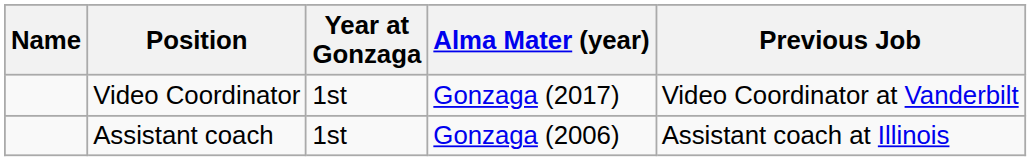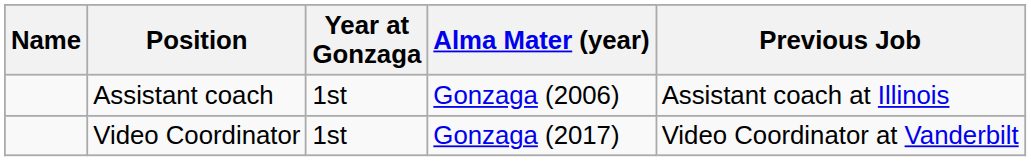 <table class="wikitable sortable" style="font-size:90%;" border="1">
 <tr>
 <th>Name</th>
 <th>Position</th>
 <th>Year at<br>Gonzaga</th>
 <th><a href='#'>Alma Mater</a> (year)</th>
 <th ! class="unsortable">Previous Job</th>
 </tr>
 <tr>
 <td></td>
+<td>Assistant coach</td>
+<td>1st</td>
+<td><a href='#'>Gonzaga</a> (2006)</td>
+<td>Assistant coach at <a href='#'>Illinois</a></td>
+</tr>
+<tr>
+<td></td>
 <td>Video Coordinator</td>
 <td>1st</td>
 <td><a href='#'>Gonzaga</a> (2017)</td>
 <td>Video Coordinator at <a href='#'>Vanderbilt</a></td>
 </tr>
-<tr>
-<td></td>
-<td>Assistant coach</td>
-<td>1st</td>
-<td><a href='#'>Gonzaga</a> (2006)</td>
-<td>Assistant coach at <a href='#'>Illinois</a></td>
-</tr>
 </table>
